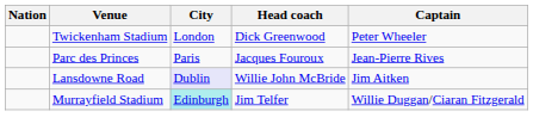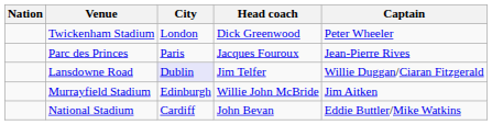 <table class="wikitable">
 <tr>
 <th>Nation</th>
 <th>Venue</th>
 <th>City</th>
 <th>Head coach</th>
 <th>Captain</th>
 </tr>
 <tr>
 <td></td>
 <td><a href='#'>Twickenham Stadium</a></td>
 <td><a href='#'>London</a></td>
 <td><a href='#'>Dick Greenwood</a></td>
 <td><a href='#'>Peter Wheeler</a></td>
 </tr>
 <tr>
 <td></td>
 <td><a href='#'>Parc des Princes</a></td>
 <td><a href='#'>Paris</a></td>
 <td><a href='#'>Jacques Fouroux</a></td>
 <td><a href='#'>Jean-Pierre Rives</a></td>
 </tr>
 <tr>
 <td></td>
 <td><a href='#'>Lansdowne Road</a></td>
 <td style="background: lavender;"><a href='#'>Dublin</a></td>
+<td><a href='#'>Jim Telfer</a></td>
+<td><a href='#'>Willie Duggan</a>/<a href='#'>Ciaran Fitzgerald</a></td>
+</tr>
+<tr>
+<td></td>
+<td><a href='#'>Murrayfield Stadium</a></td>
+<td><a href='#'>Edinburgh</a></td>
 <td><a href='#'>Willie John McBride</a></td>
 <td><a href='#'>Jim Aitken</a></td>
 </tr>
 <tr>
 <td></td>
-<td><a href='#'>Murrayfield Stadium</a></td>
-<td style="background: paleturquoise;"><a href='#'>Edinburgh</a></td>
-<td><a href='#'>Jim Telfer</a></td>
-<td><a href='#'>Willie Duggan</a>/<a href='#'>Ciaran Fitzgerald</a></td>
+<td><a href='#'>National Stadium</a></td>
+<td><a href='#'>Cardiff</a></td>
+<td><a href='#'>John Bevan</a></td>
+<td><a href='#'>Eddie Buttler</a>/<a href='#'>Mike Watkins</a></td>
 </tr>
 </table>
